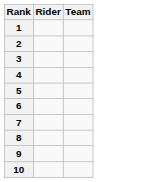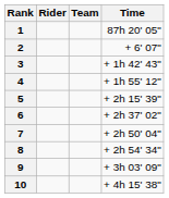 <table class="wikitable">
 <tr>
 <th scope="col">Rank</th>
 <th scope="col">Rider</th>
 <th scope="col">Team</th>
+<th scope="col">Time</th>
 </tr>
 <tr>
 <th scope="row">1</th>
 <td> </td>
 <td></td>
+<td style="text-align:right;">87h 20' 05"</td>
 </tr>
 <tr>
 <th scope="row">2</th>
 <td> </td>
 <td></td>
+<td style="text-align:right;">+ 6' 07"</td>
 </tr>
 <tr>
 <th scope="row">3</th>
 <td></td>
 <td></td>
+<td style="text-align:right;">+ 1h 42' 43"</td>
 </tr>
 <tr>
 <th scope="row">4</th>
 <td></td>
 <td></td>
+<td style="text-align:right;">+ 1h 55' 12"</td>
 </tr>
 <tr>
 <th scope="row">5</th>
 <td></td>
 <td></td>
+<td style="text-align:right;">+ 2h 15' 39"</td>
 </tr>
 <tr>
 <th scope="row">6</th>
 <td></td>
 <td></td>
+<td style="text-align:right;">+ 2h 37' 02"</td>
 </tr>
 <tr>
 <th scope="row">7</th>
 <td></td>
 <td></td>
+<td style="text-align:right;">+ 2h 50' 04"</td>
 </tr>
 <tr>
 <th scope="row">8</th>
 <td> </td>
 <td></td>
+<td style="text-align:right;">+ 2h 54' 34"</td>
 </tr>
 <tr>
 <th scope="row">9</th>
 <td></td>
 <td></td>
+<td style="text-align:right;">+ 3h 03' 09"</td>
 </tr>
 <tr>
 <th scope="row">10</th>
 <td></td>
 <td></td>
+<td style="text-align:right;">+ 4h 15' 38"</td>
 </tr>
 </table>
